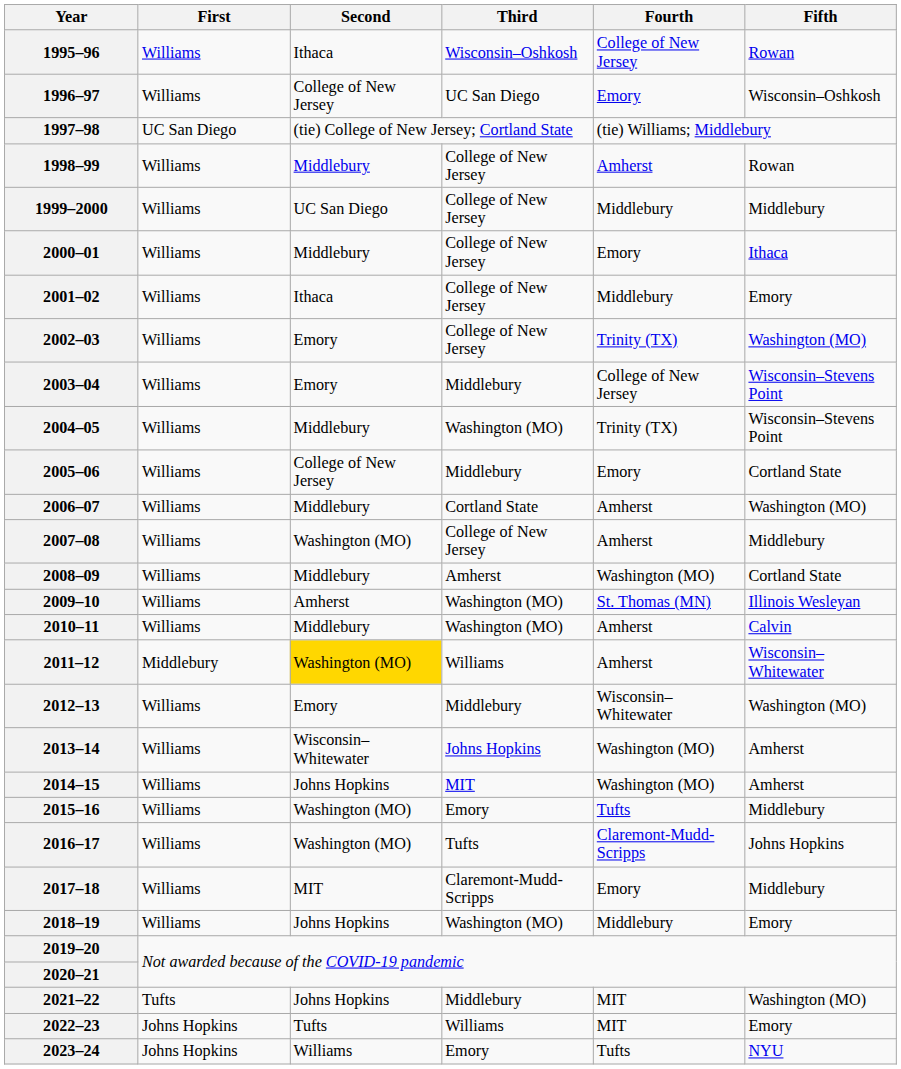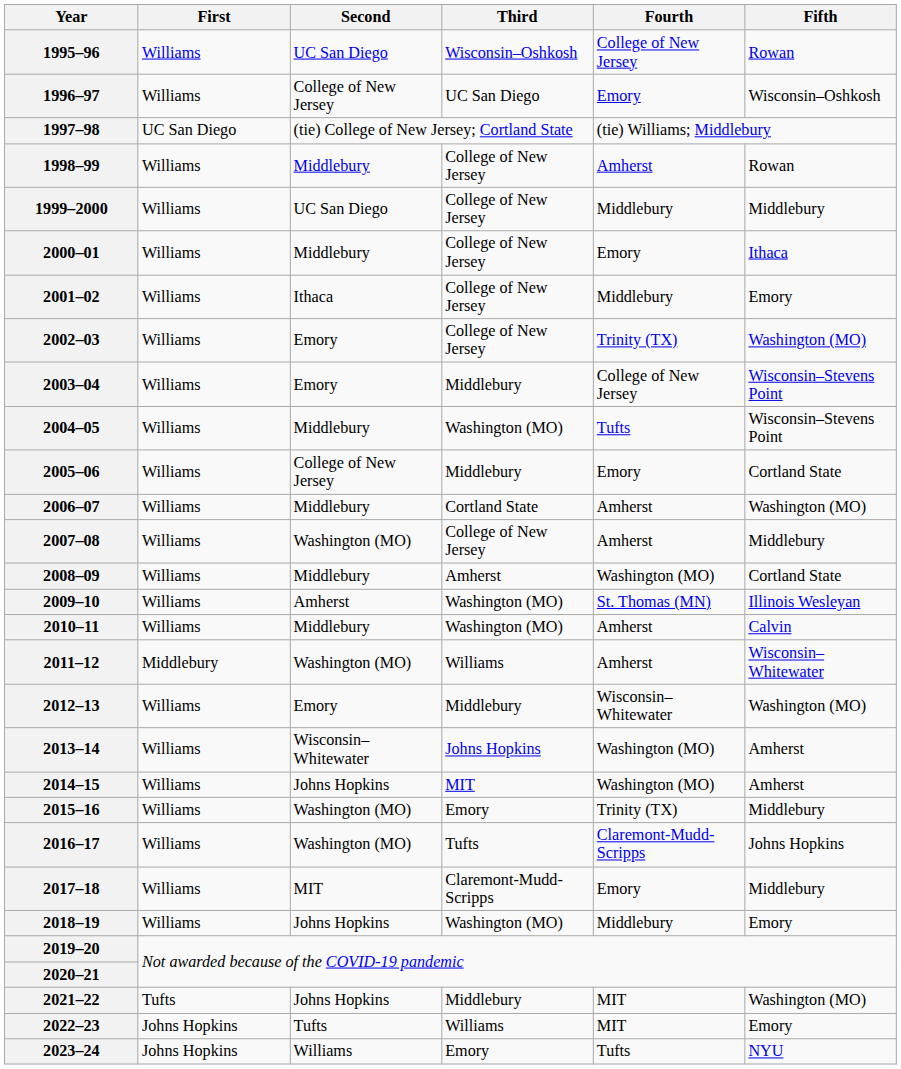 <table class="wikitable" style="width:100%">
 <tr>
 <th style="width:15%">Year</th>
 <th style="width:17%">First</th>
 <th style="width:17%">Second</th>
 <th style="width:17%">Third</th>
 <th style="width:17%">Fourth</th>
 <th style="width:17%">Fifth</th>
 </tr>
 <tr>
 <th>1995–96</th>
 <td><a href='#'>Williams</a></td>
-<td>Ithaca</td>
+<td><a href='#'>UC San Diego</a></td>
 <td><a href='#'>Wisconsin–Oshkosh</a></td>
 <td><a href='#'>College of New Jersey</a></td>
 <td><a href='#'>Rowan</a></td>
 </tr>
 <tr>
 <th>1996–97</th>
 <td>Williams</td>
 <td>College of New Jersey</td>
 <td>UC San Diego</td>
 <td><a href='#'>Emory</a></td>
 <td>Wisconsin–Oshkosh</td>
 </tr>
 <tr>
 <th>1997–98</th>
 <td>UC San Diego</td>
 <td colspan="2">(tie) College of New Jersey; <a href='#'>Cortland State</a></td>
 <td colspan="2">(tie) Williams; <a href='#'>Middlebury</a></td>
 </tr>
 <tr>
 <th>1998–99</th>
 <td>Williams</td>
 <td><a href='#'>Middlebury</a></td>
 <td>College of New Jersey</td>
 <td><a href='#'>Amherst</a></td>
 <td>Rowan</td>
 </tr>
 <tr>
 <th>1999–2000</th>
 <td>Williams</td>
 <td>UC San Diego</td>
 <td>College of New Jersey</td>
 <td>Middlebury</td>
 <td>Middlebury</td>
 </tr>
 <tr>
 <th>2000–01</th>
 <td>Williams</td>
 <td>Middlebury</td>
 <td>College of New Jersey</td>
 <td>Emory</td>
 <td><a href='#'>Ithaca</a></td>
 </tr>
 <tr>
 <th>2001–02</th>
 <td>Williams</td>
 <td>Ithaca</td>
 <td>College of New Jersey</td>
 <td>Middlebury</td>
 <td>Emory</td>
 </tr>
 <tr>
 <th>2002–03</th>
 <td>Williams</td>
 <td>Emory</td>
 <td>College of New Jersey</td>
 <td><a href='#'>Trinity (TX)</a></td>
 <td><a href='#'>Washington (MO)</a></td>
 </tr>
 <tr>
 <th>2003–04</th>
 <td>Williams</td>
 <td>Emory</td>
 <td>Middlebury</td>
 <td>College of New Jersey</td>
 <td><a href='#'>Wisconsin–Stevens Point</a></td>
 </tr>
 <tr>
 <th>2004–05</th>
 <td>Williams</td>
 <td>Middlebury</td>
 <td>Washington (MO)</td>
-<td>Trinity (TX)</td>
+<td><a href='#'>Tufts</a></td>
 <td>Wisconsin–Stevens Point</td>
 </tr>
 <tr>
 <th>2005–06</th>
 <td>Williams</td>
 <td>College of New Jersey</td>
 <td>Middlebury</td>
 <td>Emory</td>
 <td>Cortland State</td>
 </tr>
 <tr>
 <th>2006–07</th>
 <td>Williams</td>
 <td>Middlebury</td>
 <td>Cortland State</td>
 <td>Amherst</td>
 <td>Washington (MO)</td>
 </tr>
 <tr>
 <th>2007–08</th>
 <td>Williams</td>
 <td>Washington (MO)</td>
 <td>College of New Jersey</td>
 <td>Amherst</td>
 <td>Middlebury</td>
 </tr>
 <tr>
 <th>2008–09</th>
 <td>Williams</td>
 <td>Middlebury</td>
 <td>Amherst</td>
 <td>Washington (MO)</td>
 <td>Cortland State</td>
 </tr>
 <tr>
 <th>2009–10</th>
 <td>Williams</td>
 <td>Amherst</td>
 <td>Washington (MO)</td>
 <td><a href='#'>St. Thomas (MN)</a></td>
 <td><a href='#'>Illinois Wesleyan</a></td>
 </tr>
 <tr>
 <th>2010–11</th>
 <td>Williams</td>
 <td>Middlebury</td>
 <td>Washington (MO)</td>
 <td>Amherst</td>
 <td><a href='#'>Calvin</a></td>
 </tr>
 <tr>
 <th>2011–12</th>
 <td>Middlebury</td>
-<td style="background: gold;">Washington (MO)</td>
+<td>Washington (MO)</td>
 <td>Williams</td>
 <td>Amherst</td>
 <td><a href='#'>Wisconsin–Whitewater</a></td>
 </tr>
 <tr>
 <th>2012–13</th>
 <td>Williams</td>
 <td>Emory</td>
 <td>Middlebury</td>
 <td>Wisconsin–Whitewater</td>
 <td>Washington (MO)</td>
 </tr>
 <tr>
 <th>2013–14</th>
 <td>Williams</td>
 <td>Wisconsin–Whitewater</td>
 <td><a href='#'>Johns Hopkins</a></td>
 <td>Washington (MO)</td>
 <td>Amherst</td>
 </tr>
 <tr>
 <th>2014–15</th>
 <td>Williams</td>
 <td>Johns Hopkins</td>
 <td><a href='#'>MIT</a></td>
 <td>Washington (MO)</td>
 <td>Amherst</td>
 </tr>
 <tr>
 <th>2015–16</th>
 <td>Williams</td>
 <td>Washington (MO)</td>
 <td>Emory</td>
-<td><a href='#'>Tufts</a></td>
+<td>Trinity (TX)</td>
 <td>Middlebury</td>
 </tr>
 <tr>
 <th>2016–17</th>
 <td>Williams</td>
 <td>Washington (MO)</td>
 <td>Tufts</td>
 <td><a href='#'>Claremont-Mudd-Scripps</a></td>
 <td>Johns Hopkins</td>
 </tr>
 <tr>
 <th>2017–18</th>
 <td>Williams</td>
 <td>MIT</td>
 <td>Claremont-Mudd-Scripps</td>
 <td>Emory</td>
 <td>Middlebury</td>
 </tr>
 <tr>
 <th>2018–19</th>
 <td>Williams</td>
 <td>Johns Hopkins</td>
 <td>Washington (MO)</td>
 <td>Middlebury</td>
 <td>Emory</td>
 </tr>
 <tr>
 <th>2019–20</th>
 <td colspan="5" rowspan="2"><em>Not awarded because of the <a href='#'>COVID-19 pandemic</a></em></td>
 </tr>
 <tr>
 <th>2020–21</th>
 </tr>
 <tr>
 <th>2021–22</th>
 <td>Tufts</td>
 <td>Johns Hopkins</td>
 <td>Middlebury</td>
 <td>MIT</td>
 <td>Washington (MO)</td>
 </tr>
 <tr>
 <th>2022–23</th>
 <td>Johns Hopkins</td>
 <td>Tufts</td>
 <td>Williams</td>
 <td>MIT</td>
 <td>Emory</td>
 </tr>
 <tr>
 <th>2023–24</th>
 <td>Johns Hopkins</td>
 <td>Williams</td>
 <td>Emory</td>
 <td>Tufts</td>
 <td><a href='#'>NYU</a></td>
 </tr>
 </table>
